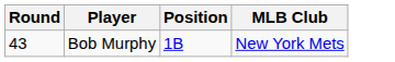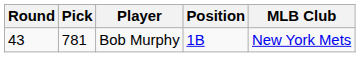 <table class="wikitable">
 <tr>
 <th>Round</th>
+<th>Pick</th>
 <th>Player</th>
 <th>Position</th>
 <th>MLB Club</th>
 </tr>
 <tr>
 <td>43</td>
+<td>781</td>
 <td>Bob Murphy</td>
 <td><a href='#'>1B</a></td>
 <td><a href='#'>New York Mets</a></td>
 </tr>
 </table>
